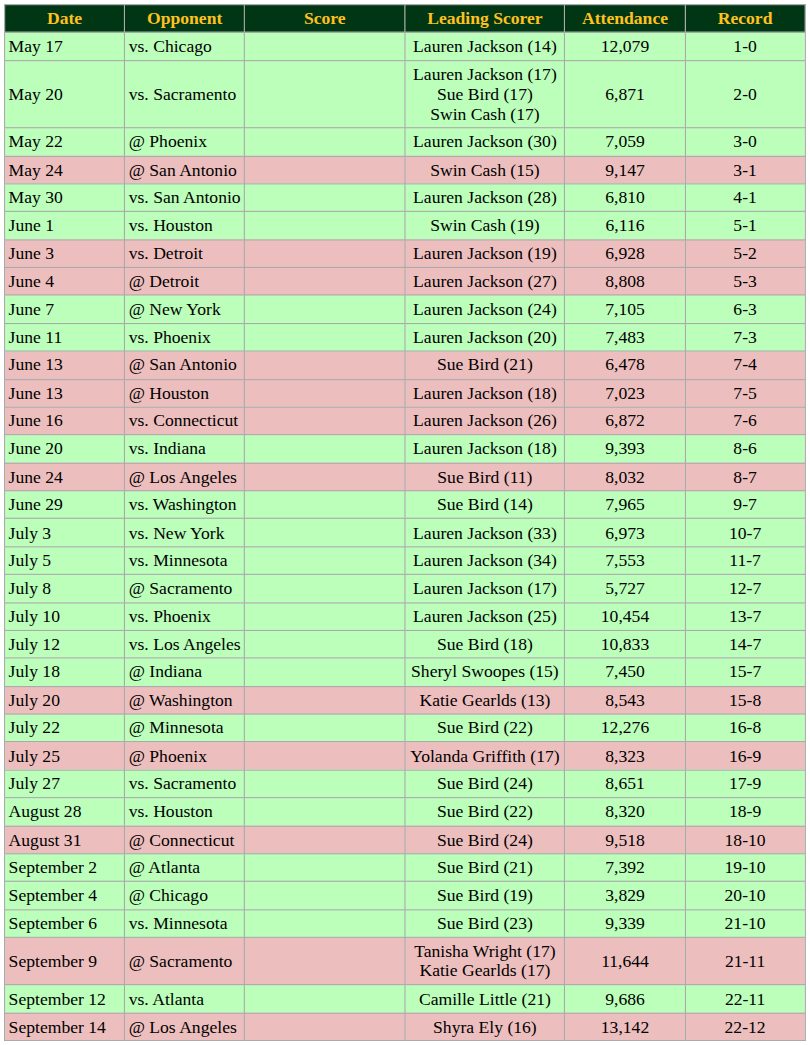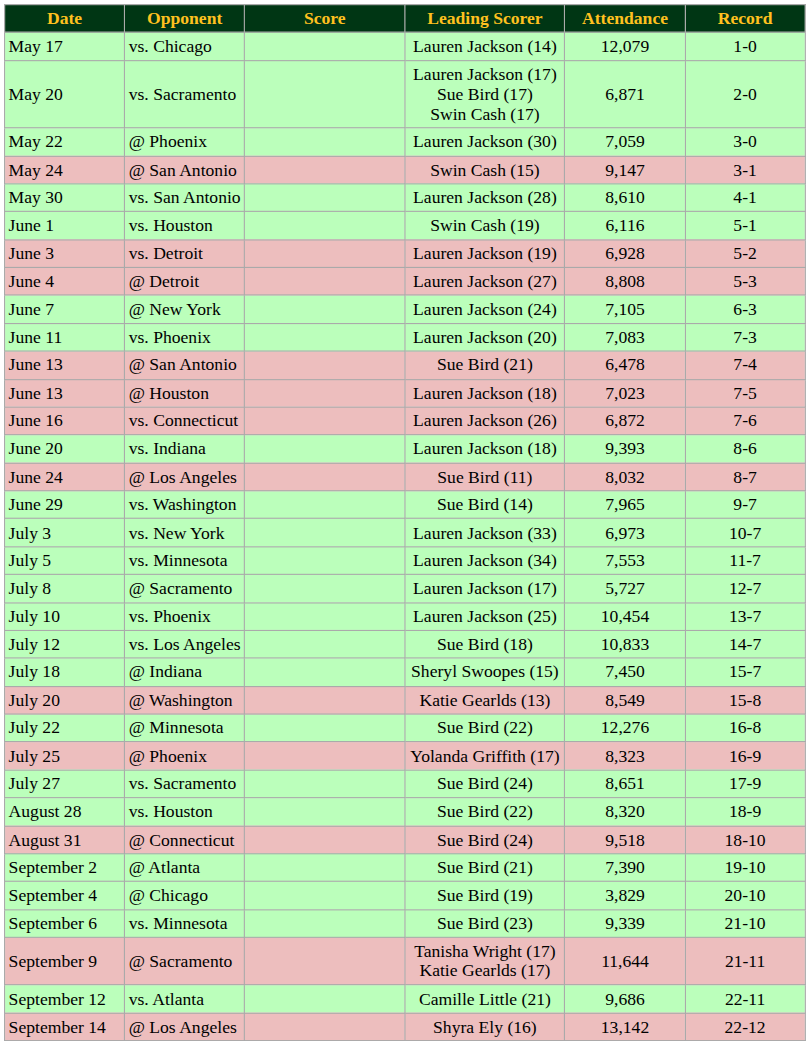 <table class="wikitable" border="1">
 <tr>
 <th style="background:#003614;color:#FFC11F" width="15%">Date</th>
 <th style="background:#003614;color:#FFC11F" width="15%">Opponent</th>
 <th style="background:#003614;color:#FFC11F" width="20%">Score</th>
 <th style="background:#003614;color:#FFC11F" width="20%">Leading Scorer</th>
 <th style="background:#003614;color:#FFC11F" width="15%">Attendance</th>
 <th style="background:#003614;color:#FFC11F" width="15%">Record</th>
 </tr>
 <tr bgcolor="#bbffbb">
 <td>May 17</td>
 <td>vs. Chicago</td>
 <td align="center"></td>
 <td align="center">Lauren Jackson (14)</td>
 <td align="center">12,079</td>
 <td align="center">1-0</td>
 </tr>
 <tr bgcolor="#bbffbb">
 <td>May 20</td>
 <td>vs. Sacramento</td>
 <td align="center"></td>
 <td align="center">Lauren Jackson (17) <br> Sue Bird (17) <br> Swin Cash (17)</td>
 <td align="center">6,871</td>
 <td align="center">2-0</td>
 </tr>
 <tr bgcolor="#bbffbb">
 <td>May 22</td>
 <td>@ Phoenix</td>
 <td align="center"></td>
 <td align="center">Lauren Jackson (30)</td>
 <td align="center">7,059</td>
 <td align="center">3-0</td>
 </tr>
 <tr bgcolor="edbebe">
 <td>May 24</td>
 <td>@ San Antonio</td>
 <td align="center"></td>
 <td align="center">Swin Cash (15)</td>
 <td align="center">9,147</td>
 <td align="center">3-1</td>
 </tr>
 <tr bgcolor="#bbffbb">
 <td>May 30</td>
 <td>vs. San Antonio</td>
 <td align="center"></td>
 <td align="center">Lauren Jackson (28)</td>
-<td align="center">6,810</td>
+<td align="center">8,610</td>
 <td align="center">4-1</td>
 </tr>
 <tr bgcolor="#bbffbb">
 <td>June 1</td>
 <td>vs. Houston</td>
 <td align="center"></td>
 <td align="center">Swin Cash (19)</td>
 <td align="center">6,116</td>
 <td align="center">5-1</td>
 </tr>
 <tr bgcolor="edbebe">
 <td>June 3</td>
 <td>vs. Detroit</td>
 <td align="center"></td>
 <td align="center">Lauren Jackson (19)</td>
 <td align="center">6,928</td>
 <td align="center">5-2</td>
 </tr>
 <tr bgcolor="edbebe">
 <td>June 4</td>
 <td>@ Detroit</td>
 <td align="center"></td>
 <td align="center">Lauren Jackson (27)</td>
 <td align="center">8,808</td>
 <td align="center">5-3</td>
 </tr>
 <tr bgcolor="#bbffbb">
 <td>June 7</td>
 <td>@ New York</td>
 <td align="center"></td>
 <td align="center">Lauren Jackson (24)</td>
 <td align="center">7,105</td>
 <td align="center">6-3</td>
 </tr>
 <tr bgcolor="#bbffbb">
 <td>June 11</td>
 <td>vs. Phoenix</td>
 <td align="center"></td>
 <td align="center">Lauren Jackson (20)</td>
-<td align="center">7,483</td>
+<td align="center">7,083</td>
 <td align="center">7-3</td>
 </tr>
 <tr bgcolor="edbebe">
 <td>June 13</td>
 <td>@ San Antonio</td>
 <td align="center"></td>
 <td align="center">Sue Bird (21)</td>
 <td align="center">6,478</td>
 <td align="center">7-4</td>
 </tr>
 <tr bgcolor="edbebe">
 <td>June 13</td>
 <td>@ Houston</td>
 <td align="center"></td>
 <td align="center">Lauren Jackson (18)</td>
 <td align="center">7,023</td>
 <td align="center">7-5</td>
 </tr>
 <tr bgcolor="edbebe">
 <td>June 16</td>
 <td>vs. Connecticut</td>
 <td align="center"></td>
 <td align="center">Lauren Jackson (26)</td>
 <td align="center">6,872</td>
 <td align="center">7-6</td>
 </tr>
 <tr bgcolor="#bbffbb">
 <td>June 20</td>
 <td>vs. Indiana</td>
 <td align="center"></td>
 <td align="center">Lauren Jackson (18)</td>
 <td align="center">9,393</td>
 <td align="center">8-6</td>
 </tr>
 <tr bgcolor="edbebe">
 <td>June 24</td>
 <td>@ Los Angeles</td>
 <td align="center"></td>
 <td align="center">Sue Bird (11)</td>
 <td align="center">8,032</td>
 <td align="center">8-7</td>
 </tr>
 <tr bgcolor="#bbffbb">
 <td>June 29</td>
 <td>vs. Washington</td>
 <td align="center"></td>
 <td align="center">Sue Bird (14)</td>
 <td align="center">7,965</td>
 <td align="center">9-7</td>
 </tr>
 <tr bgcolor="#bbffbb">
 <td>July 3</td>
 <td>vs. New York</td>
 <td align="center"></td>
 <td align="center">Lauren Jackson (33)</td>
 <td align="center">6,973</td>
 <td align="center">10-7</td>
 </tr>
 <tr bgcolor="#bbffbb">
 <td>July 5</td>
 <td>vs. Minnesota</td>
 <td align="center"></td>
 <td align="center">Lauren Jackson (34)</td>
 <td align="center">7,553</td>
 <td align="center">11-7</td>
 </tr>
 <tr bgcolor="#bbffbb">
 <td>July 8</td>
 <td>@ Sacramento</td>
 <td align="center"></td>
 <td align="center">Lauren Jackson (17)</td>
 <td align="center">5,727</td>
 <td align="center">12-7</td>
 </tr>
 <tr bgcolor="#bbffbb">
 <td>July 10</td>
 <td>vs. Phoenix</td>
 <td align="center"></td>
 <td align="center">Lauren Jackson (25)</td>
 <td align="center">10,454</td>
 <td align="center">13-7</td>
 </tr>
 <tr bgcolor="#bbffbb">
 <td>July 12</td>
 <td>vs. Los Angeles</td>
 <td align="center"></td>
 <td align="center">Sue Bird (18)</td>
 <td align="center">10,833</td>
 <td align="center">14-7</td>
 </tr>
 <tr bgcolor="#bbffbb">
 <td>July 18</td>
 <td>@ Indiana</td>
 <td align="center"></td>
 <td align="center">Sheryl Swoopes (15)</td>
 <td align="center">7,450</td>
 <td align="center">15-7</td>
 </tr>
 <tr bgcolor="edbebe">
 <td>July 20</td>
 <td>@ Washington</td>
 <td align="center"></td>
 <td align="center">Katie Gearlds (13)</td>
-<td align="center">8,543</td>
+<td align="center">8,549</td>
 <td align="center">15-8</td>
 </tr>
 <tr bgcolor="#bbffbb">
 <td>July 22</td>
 <td>@ Minnesota</td>
 <td align="center"></td>
 <td align="center">Sue Bird (22)</td>
 <td align="center">12,276</td>
 <td align="center">16-8</td>
 </tr>
 <tr bgcolor="edbebe">
 <td>July 25</td>
 <td>@ Phoenix</td>
 <td align="center"></td>
 <td align="center">Yolanda Griffith (17)</td>
 <td align="center">8,323</td>
 <td align="center">16-9</td>
 </tr>
 <tr bgcolor="#bbffbb">
 <td>July 27</td>
 <td>vs. Sacramento</td>
 <td align="center"></td>
 <td align="center">Sue Bird (24)</td>
 <td align="center">8,651</td>
 <td align="center">17-9</td>
 </tr>
 <tr bgcolor="#bbffbb">
 <td>August 28</td>
 <td>vs. Houston</td>
 <td align="center"></td>
 <td align="center">Sue Bird (22)</td>
 <td align="center">8,320</td>
 <td align="center">18-9</td>
 </tr>
 <tr bgcolor="edbebe">
 <td>August 31</td>
 <td>@ Connecticut</td>
 <td align="center"></td>
 <td align="center">Sue Bird (24)</td>
 <td align="center">9,518</td>
 <td align="center">18-10</td>
 </tr>
 <tr bgcolor="#bbffbb">
 <td>September 2</td>
 <td>@ Atlanta</td>
 <td align="center"></td>
 <td align="center">Sue Bird (21)</td>
-<td align="center">7,392</td>
+<td align="center">7,390</td>
 <td align="center">19-10</td>
 </tr>
 <tr bgcolor="#bbffbb">
 <td>September 4</td>
 <td>@ Chicago</td>
 <td align="center"></td>
 <td align="center">Sue Bird (19)</td>
 <td align="center">3,829</td>
 <td align="center">20-10</td>
 </tr>
 <tr bgcolor="#bbffbb">
 <td>September 6</td>
 <td>vs. Minnesota</td>
 <td align="center"></td>
 <td align="center">Sue Bird (23)</td>
 <td align="center">9,339</td>
 <td align="center">21-10</td>
 </tr>
 <tr bgcolor="edbebe">
 <td>September 9</td>
 <td>@ Sacramento</td>
 <td align="center"></td>
 <td align="center">Tanisha Wright (17) <br> Katie Gearlds (17)</td>
 <td align="center">11,644</td>
 <td align="center">21-11</td>
 </tr>
 <tr bgcolor="#bbffbb">
 <td>September 12</td>
 <td>vs. Atlanta</td>
 <td align="center"></td>
 <td align="center">Camille Little (21)</td>
 <td align="center">9,686</td>
 <td align="center">22-11</td>
 </tr>
 <tr bgcolor="edbebe">
 <td>September 14</td>
 <td>@ Los Angeles</td>
 <td align="center"></td>
 <td align="center">Shyra Ely (16)</td>
 <td align="center">13,142</td>
 <td align="center">22-12</td>
 </tr>
 <tr>
 </tr>
 </table>
